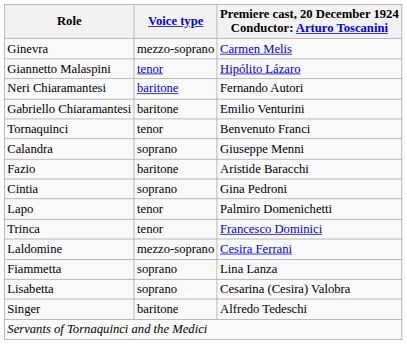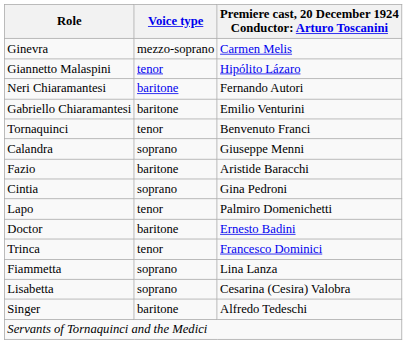 <table class="wikitable">
 <tr>
 <th>Role</th>
 <th><a href='#'>Voice type</a></th>
 <th>Premiere cast, 20 December 1924<br>Conductor: <a href='#'>Arturo Toscanini</a></th>
 </tr>
 <tr>
 <td>Ginevra</td>
 <td>mezzo-soprano</td>
 <td><a href='#'>Carmen Melis</a></td>
 </tr>
 <tr>
 <td>Giannetto Malaspini</td>
 <td><a href='#'>tenor</a></td>
 <td><a href='#'>Hipólito Lázaro</a></td>
 </tr>
 <tr>
 <td>Neri Chiaramantesi</td>
 <td><a href='#'>baritone</a></td>
 <td>Fernando Autori</td>
 </tr>
 <tr>
 <td>Gabriello Chiaramantesi</td>
 <td>baritone</td>
 <td>Emilio Venturini</td>
 </tr>
 <tr>
 <td>Tornaquinci</td>
 <td>tenor</td>
 <td>Benvenuto Franci</td>
 </tr>
 <tr>
 <td>Calandra</td>
 <td>soprano</td>
 <td>Giuseppe Menni</td>
 </tr>
 <tr>
 <td>Fazio</td>
 <td>baritone</td>
 <td>Aristide Baracchi</td>
 </tr>
 <tr>
 <td>Cintia</td>
 <td>soprano</td>
 <td>Gina Pedroni</td>
 </tr>
 <tr>
 <td>Lapo</td>
 <td>tenor</td>
 <td>Palmiro Domenichetti</td>
 </tr>
 <tr>
+<td>Doctor</td>
+<td>baritone</td>
+<td><a href='#'>Ernesto Badini</a></td>
+</tr>
+<tr>
 <td>Trinca</td>
 <td>tenor</td>
 <td><a href='#'>Francesco Dominici</a></td>
-</tr>
-<tr>
-<td>Laldomine</td>
-<td>mezzo-soprano</td>
-<td><a href='#'>Cesira Ferrani</a></td>
 </tr>
 <tr>
 <td>Fiammetta</td>
 <td>soprano</td>
 <td>Lina Lanza</td>
 </tr>
 <tr>
 <td>Lisabetta</td>
 <td>soprano</td>
 <td>Cesarina (Cesira) Valobra</td>
 </tr>
 <tr>
 <td>Singer</td>
 <td>baritone</td>
 <td>Alfredo Tedeschi</td>
 </tr>
 <tr>
 <td colspan="3"><em>Servants of Tornaquinci and the Medici</em></td>
 </tr>
 </table>
